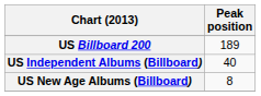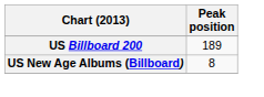 <table class="wikitable sortable plainrowheaders" style="text-align:center">
 <tr>
 <th scope="col">Chart (2013)</th>
 <th scope="col">Peak<br>position</th>
 </tr>
 <tr>
 </tr>
 <tr>
 </tr>
 <tr>
 </tr>
 <tr>
 </tr>
 <tr>
 </tr>
 <tr>
 </tr>
 <tr>
 </tr>
 <tr>
 </tr>
 <tr>
 </tr>
 <tr>
 </tr>
 <tr>
 </tr>
 <tr>
 </tr>
 <tr>
 </tr>
 <tr>
 <th scope="row">US <em><a href='#'>Billboard 200</a></th>
 <td style="text-align:center;">189</td>
 </tr>
 <tr>
-<th scope="row">US <a href='#'>Independent Albums</a> (</em><a href='#'>Billboard</a><em>)</th>
-<td style="text-align:center;">40</td>
-</tr>
-<tr>
 <th scope="row">US New Age Albums (</em><a href='#'>Billboard</a><em>)</th>
 <td style="text-align:center;">8</td>
 </tr>
 <tr>
 </tr>
 </table>
